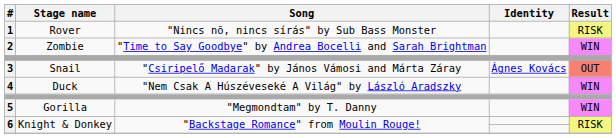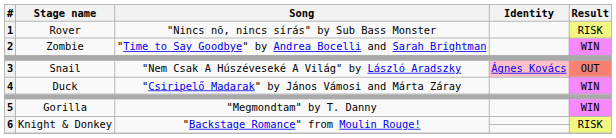 <table class="wikitable plainrowheaders" style="text-align: center">
 <tr>
 <th>#</th>
 <th>Stage name</th>
 <th>Song</th>
 <th>Identity</th>
 <th>Result</th>
 </tr>
 <tr>
 <th>1</th>
 <td>Rover</td>
 <td>"Nincs nõ, nincs sírás" by Sub Bass Monster</td>
 <td></td>
 <td bgcolor="F3F781">RISK</td>
 </tr>
 <tr>
 <th>2</th>
 <td>Zombie</td>
 <td>"<a href='#'>Time to Say Goodbye</a>" by <a href='#'>Andrea Bocelli</a> and <a href='#'>Sarah Brightman</a></td>
 <td></td>
 <td bgcolor="F888FD">WIN</td>
 </tr>
 <tr>
 <th colspan="5" style="background:darkgrey"></th>
 </tr>
 <tr>
 <th>3</th>
 <td>Snail</td>
-<td>"<a href='#'>Csiripelő Madarak</a>" by János Vámosi and Márta Záray</td>
-<td><a href='#'>Ágnes Kovács</a></td>
+<td>"Nem Csak A Húszéveseké A Világ" by <a href='#'>László Aradszky</a></td>
+<td style="background: pink;"><a href='#'>Ágnes Kovács</a></td>
 <td bgcolor="salmon">OUT</td>
 </tr>
 <tr>
 <th>4</th>
 <td>Duck</td>
-<td>"Nem Csak A Húszéveseké A Világ" by <a href='#'>László Aradszky</a></td>
+<td>"<a href='#'>Csiripelő Madarak</a>" by János Vámosi and Márta Záray</td>
 <td></td>
 <td bgcolor="F888FD">WIN</td>
 </tr>
 <tr>
 <th colspan="5" style="background:darkgrey"></th>
 </tr>
 <tr>
 <th>5</th>
 <td>Gorilla</td>
 <td>"Megmondtam" by T. Danny</td>
 <td></td>
 <td bgcolor="F888FD">WIN</td>
 </tr>
 <tr>
 <th rowspan="2">6</th>
 <td rowspan="2">Knight & Donkey</td>
 <td rowspan="2">"<a href='#'>Backstage Romance</a>" from <a href='#'>Moulin Rouge!</a></td>
 <td></td>
 <td rowspan="2" bgcolor=#F3F781>RISK</td>
 </tr>
 <tr>
 <td></td>
 </tr>
 <tr>
 </tr>
 </table>
